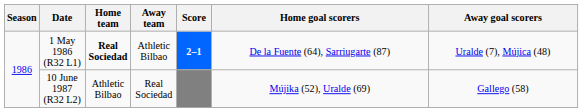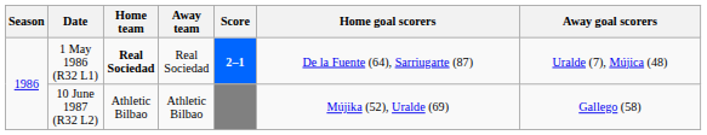 <table class="wikitable" style="width:100%; text-align: center; font-size: 11px">
 <tr>
 <th style="width:6%;">Season</th>
 <th style="width:8%;">Date</th>
 <th style="width:8%;">Home team</th>
 <th style="width:8%;">Away team</th>
 <th style="width:6%;">Score</th>
 <th>Home goal scorers</th>
 <th>Away goal scorers</th>
 </tr>
 <tr>
 <td rowspan=2><a href='#'>1986</a></td>
 <td>1 May 1986 (R32 L1)</td>
 <td><strong>Real Sociedad</strong></td>
-<td>Athletic Bilbao</td>
+<td>Real Sociedad</td>
 <td style="text-align:center; color:#FFFFFF; background:#0066FF;"><strong>2–1</strong></td>
 <td><a href='#'>De la Fuente</a> (64), <a href='#'>Sarriugarte</a> (87)</td>
 <td><a href='#'>Uralde</a> (7), <a href='#'>Mújica</a> (48)</td>
 </tr>
 <tr>
 <td>10 June 1987 (R32 L2)</td>
 <td>Athletic Bilbao</td>
-<td>Real Sociedad</td>
+<td>Athletic Bilbao</td>
 <td bgcolor=#808080></td>
 <td><a href='#'>Mújika</a> (52), <a href='#'>Uralde</a> (69)</td>
 <td><a href='#'>Gallego</a> (58)</td>
 </tr>
 </table>
